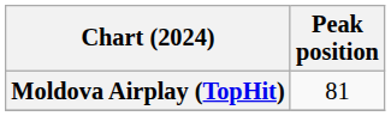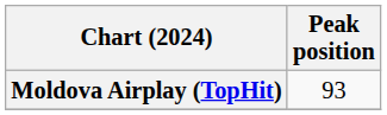 <table class="wikitable plainrowheaders" style="text-align:center">
 <tr>
 <th scope="col">Chart (2024)</th>
 <th scope="col">Peak<br>position</th>
 </tr>
 <tr>
 <th scope="row">Moldova Airplay (<a href='#'>TopHit</a>)</th>
-<td>81</td>
+<td>93</td>
 </tr>
 <tr>
 </tr>
 </table>
